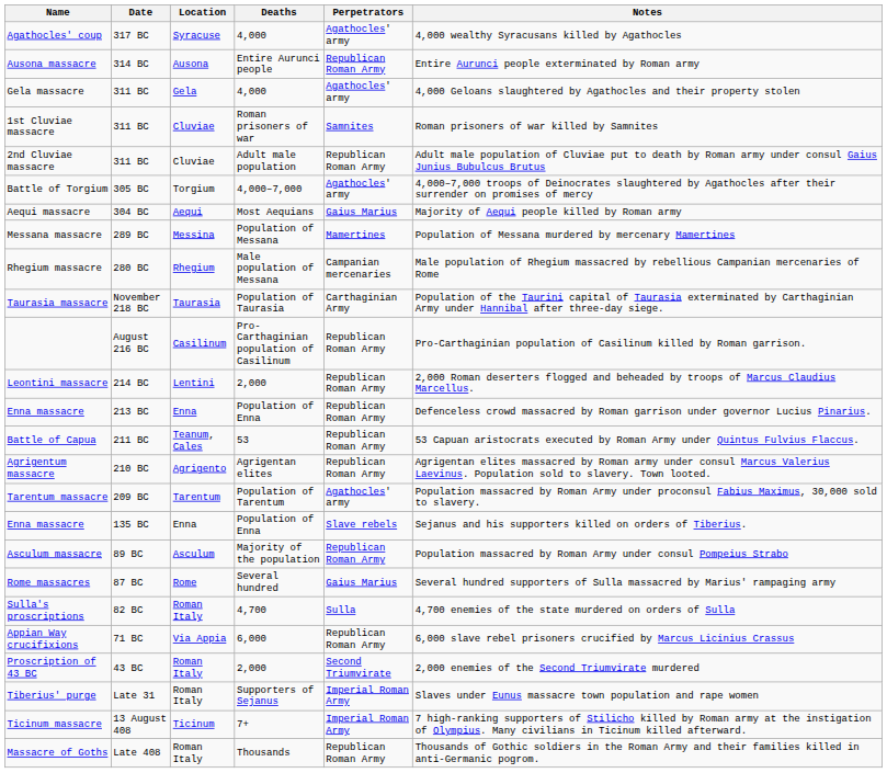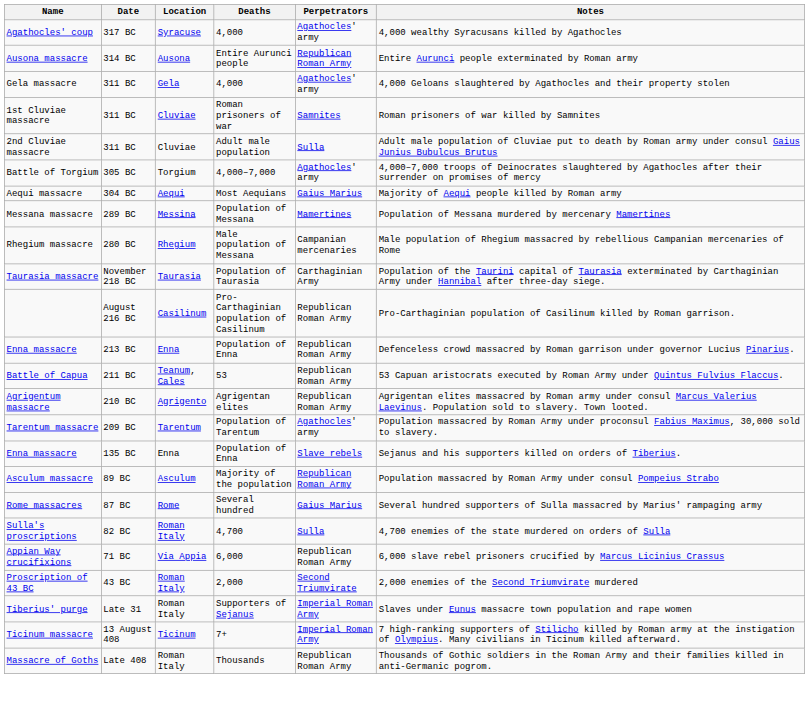 <table class="sortable wikitable" style="font-size:90%;">
 <tr>
 <th style="width:120px;">Name</th>
 <th style="width:65px;">Date</th>
 <th style="width:70px;">Location</th>
 <th style="width:100px;">Deaths</th>
 <th style="width:100px;">Perpetrators</th>
 <th class="unsortable" style="width:550px;">Notes</th>
 </tr>
 <tr>
 <td><a href='#'>Agathocles' coup</a></td>
 <td>317 BC</td>
 <td><a href='#'>Syracuse</a></td>
 <td>4,000</td>
 <td><a href='#'>Agathocles</a>' army</td>
 <td>4,000 wealthy Syracusans killed by Agathocles</td>
 </tr>
 <tr>
 <td><a href='#'>Ausona massacre</a></td>
 <td>314 BC</td>
 <td><a href='#'>Ausona</a></td>
 <td>Entire Aurunci people</td>
 <td><a href='#'>Republican Roman Army</a></td>
 <td>Entire <a href='#'>Aurunci</a> people exterminated by Roman army</td>
 </tr>
 <tr>
 <td>Gela massacre</td>
 <td>311 BC</td>
 <td><a href='#'>Gela</a></td>
 <td>4,000</td>
 <td><a href='#'>Agathocles</a>' army</td>
 <td>4,000 Geloans slaughtered by Agathocles and their property stolen</td>
 </tr>
 <tr>
 <td>1st Cluviae massacre</td>
 <td>311 BC</td>
 <td><a href='#'>Cluviae</a></td>
 <td>Roman prisoners of war</td>
 <td><a href='#'>Samnites</a></td>
 <td>Roman prisoners of war killed by Samnites</td>
 </tr>
 <tr>
 <td>2nd Cluviae massacre</td>
 <td>311 BC</td>
 <td>Cluviae</td>
 <td>Adult male population</td>
-<td>Republican Roman Army</td>
+<td><a href='#'>Sulla</a></td>
 <td>Adult male population of Cluviae put to death by Roman army under consul <a href='#'>Gaius Junius Bubulcus Brutus</a></td>
 </tr>
 <tr>
 <td>Battle of Torgium</td>
 <td>305 BC</td>
 <td>Torgium</td>
 <td>4,000–7,000</td>
 <td><a href='#'>Agathocles</a>' army</td>
 <td>4,000–7,000 troops of Deinocrates slaughtered by Agathocles after their surrender on promises of mercy</td>
 </tr>
 <tr>
 <td>Aequi massacre</td>
 <td>304 BC</td>
 <td><a href='#'>Aequi</a></td>
 <td>Most Aequians</td>
 <td><a href='#'>Gaius Marius</a></td>
 <td>Majority of <a href='#'>Aequi</a> people killed by Roman army</td>
 </tr>
 <tr>
 <td>Messana massacre</td>
 <td>289 BC</td>
 <td><a href='#'>Messina</a></td>
 <td>Population of Messana</td>
 <td><a href='#'>Mamertines</a></td>
 <td>Population of Messana murdered by mercenary <a href='#'>Mamertines</a></td>
 </tr>
 <tr>
 <td>Rhegium massacre</td>
 <td>280 BC</td>
 <td><a href='#'>Rhegium</a></td>
 <td>Male population of Messana</td>
 <td>Campanian mercenaries</td>
 <td>Male population of Rhegium massacred by rebellious Campanian mercenaries of Rome</td>
 </tr>
 <tr>
 <td><a href='#'>Taurasia massacre</a></td>
 <td>November 218 BC</td>
 <td><a href='#'>Taurasia</a></td>
 <td>Population of Taurasia</td>
 <td>Carthaginian Army</td>
 <td>Population of the <a href='#'>Taurini</a> capital of <a href='#'>Taurasia</a> exterminated by Carthaginian Army under <a href='#'>Hannibal</a> after three-day siege.</td>
 </tr>
 <tr>
 <td></td>
 <td>August 216 BC</td>
 <td><a href='#'>Casilinum</a></td>
 <td>Pro-Carthaginian population of Casilinum</td>
 <td>Republican Roman Army</td>
 <td>Pro-Carthaginian population of Casilinum killed by Roman garrison.</td>
-</tr>
-<tr>
-<td><a href='#'>Leontini massacre</a></td>
-<td>214 BC</td>
-<td><a href='#'>Lentini</a></td>
-<td>2,000</td>
-<td>Republican Roman Army</td>
-<td>2,000 Roman deserters flogged and beheaded by troops of <a href='#'>Marcus Claudius Marcellus</a>.</td>
 </tr>
 <tr>
 <td><a href='#'>Enna massacre</a></td>
 <td>213 BC</td>
 <td><a href='#'>Enna</a></td>
 <td>Population of Enna</td>
 <td>Republican Roman Army</td>
 <td>Defenceless crowd massacred by Roman garrison under governor Lucius <a href='#'>Pinarius</a>.</td>
 </tr>
 <tr>
 <td><a href='#'>Battle of Capua</a></td>
 <td>211 BC</td>
 <td><a href='#'>Teanum</a>, <a href='#'>Cales</a></td>
 <td>53</td>
 <td>Republican Roman Army</td>
 <td>53 Capuan aristocrats executed by Roman Army under <a href='#'>Quintus Fulvius Flaccus</a>.</td>
 </tr>
 <tr>
 <td><a href='#'>Agrigentum massacre</a></td>
 <td>210 BC</td>
 <td><a href='#'>Agrigento</a></td>
 <td>Agrigentan elites</td>
 <td>Republican Roman Army</td>
 <td>Agrigentan elites massacred by Roman army under consul <a href='#'>Marcus Valerius Laevinus</a>. Population sold to slavery. Town looted.</td>
 </tr>
 <tr>
 <td><a href='#'>Tarentum massacre</a></td>
 <td>209 BC</td>
 <td><a href='#'>Tarentum</a></td>
 <td>Population of Tarentum</td>
 <td><a href='#'>Agathocles</a>' army</td>
 <td>Population massacred by Roman Army under proconsul <a href='#'>Fabius Maximus</a>, 30,000 sold to slavery.</td>
 </tr>
 <tr>
 <td><a href='#'>Enna massacre</a></td>
 <td>135 BC</td>
 <td>Enna</td>
 <td>Population of Enna</td>
 <td><a href='#'>Slave rebels</a></td>
 <td>Sejanus and his supporters killed on orders of <a href='#'>Tiberius</a>.</td>
 </tr>
 <tr>
 <td><a href='#'>Asculum massacre</a></td>
 <td>89 BC</td>
 <td><a href='#'>Asculum</a></td>
 <td>Majority of the population</td>
 <td><a href='#'>Republican Roman Army</a></td>
 <td>Population massacred by Roman Army under consul <a href='#'>Pompeius Strabo</a></td>
 </tr>
 <tr>
 <td><a href='#'>Rome massacres</a></td>
 <td>87 BC</td>
 <td><a href='#'>Rome</a></td>
 <td>Several hundred</td>
 <td><a href='#'>Gaius Marius</a></td>
 <td>Several hundred supporters of Sulla massacred by Marius' rampaging army</td>
 </tr>
 <tr>
 <td><a href='#'>Sulla's proscriptions</a></td>
 <td>82 BC</td>
 <td><a href='#'>Roman Italy</a></td>
 <td>4,700</td>
 <td><a href='#'>Sulla</a></td>
 <td>4,700 enemies of the state murdered on orders of <a href='#'>Sulla</a></td>
 </tr>
 <tr>
 <td><a href='#'>Appian Way crucifixions</a></td>
 <td>71 BC</td>
 <td><a href='#'>Via Appia</a></td>
 <td>6,000</td>
 <td>Republican Roman Army</td>
 <td>6,000 slave rebel prisoners crucified by <a href='#'>Marcus Licinius Crassus</a></td>
 </tr>
 <tr>
 <td><a href='#'>Proscription of 43 BC</a></td>
 <td>43 BC</td>
 <td><a href='#'>Roman Italy</a></td>
 <td>2,000</td>
 <td><a href='#'>Second Triumvirate</a></td>
 <td>2,000 enemies of the <a href='#'>Second Triumvirate</a> murdered</td>
 </tr>
 <tr>
 <td><a href='#'>Tiberius' purge</a></td>
 <td>Late 31</td>
 <td>Roman Italy</td>
 <td>Supporters of <a href='#'>Sejanus</a></td>
 <td><a href='#'>Imperial Roman Army</a></td>
 <td>Slaves under <a href='#'>Eunus</a> massacre town population and rape women</td>
 </tr>
 <tr>
 <td><a href='#'>Ticinum massacre</a></td>
 <td>13 August 408</td>
 <td><a href='#'>Ticinum</a></td>
 <td>7+</td>
 <td><a href='#'>Imperial Roman Army</a></td>
 <td>7 high-ranking supporters of <a href='#'>Stilicho</a> killed by Roman army at the instigation of <a href='#'>Olympius</a>. Many civilians in Ticinum killed afterward.</td>
 </tr>
 <tr>
 <td><a href='#'>Massacre of Goths</a></td>
 <td>Late 408</td>
 <td>Roman Italy</td>
 <td>Thousands</td>
 <td>Republican Roman Army</td>
 <td>Thousands of Gothic soldiers in the Roman Army and their families killed in anti-Germanic pogrom.</td>
 </tr>
 </table>
